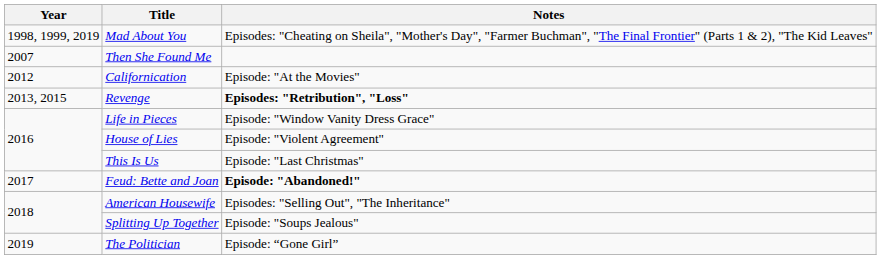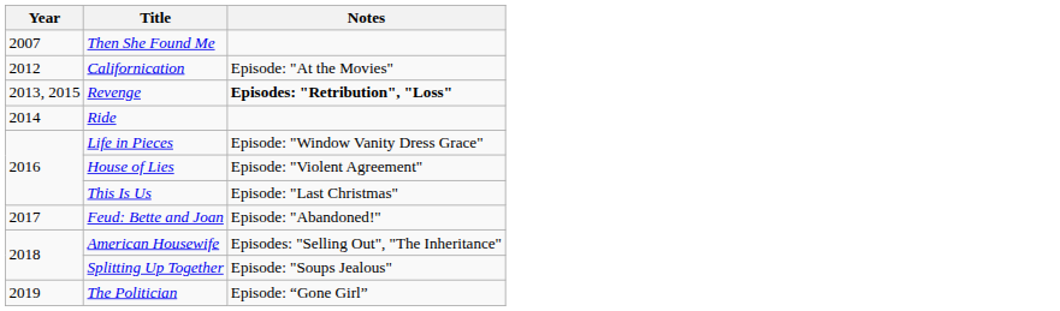 <table class="wikitable sortable">
 <tr>
 <th>Year</th>
 <th>Title</th>
 <th>Notes</th>
-</tr>
-<tr>
-<td>1998, 1999, 2019</td>
-<td><em><a href='#'>Mad About You</a></em></td>
-<td>Episodes: "Cheating on Sheila", "Mother's Day", "Farmer Buchman", "<a href='#'>The Final Frontier</a>" (Parts 1 & 2), "The Kid Leaves"</td>
 </tr>
 <tr>
 <td>2007</td>
 <td><em><a href='#'>Then She Found Me</a></em></td>
 <td></td>
 </tr>
 <tr>
 <td>2012</td>
 <td><em><a href='#'>Californication</a></em></td>
 <td>Episode: "At the Movies"</td>
 </tr>
 <tr>
 <td>2013, 2015</td>
 <td><em><a href='#'>Revenge</a></em></td>
 <td><strong>Episodes: "Retribution", "Loss"</strong></td>
 </tr>
 <tr>
+<td>2014</td>
+<td><em><a href='#'>Ride</a></em></td>
+<td></td>
+</tr>
+<tr>
 <td rowspan="3">2016</td>
 <td><em><a href='#'>Life in Pieces</a></em></td>
 <td>Episode: "Window Vanity Dress Grace"</td>
 </tr>
 <tr>
 <td><em><a href='#'>House of Lies</a></em></td>
 <td>Episode: "Violent Agreement"</td>
 </tr>
 <tr>
 <td><em><a href='#'>This Is Us</a></em></td>
 <td>Episode: "Last Christmas"</td>
 </tr>
 <tr>
 <td>2017</td>
 <td><em><a href='#'>Feud: Bette and Joan</a></em></td>
-<td><strong>Episode: "Abandoned!"</strong></td>
+<td>Episode: "Abandoned!"</td>
 </tr>
 <tr>
 <td rowspan="2">2018</td>
 <td><em><a href='#'>American Housewife</a></em></td>
 <td>Episodes: "Selling Out", "The Inheritance"</td>
 </tr>
 <tr>
 <td><em><a href='#'>Splitting Up Together</a></em></td>
 <td>Episode: "Soups Jealous"</td>
 </tr>
 <tr>
 <td>2019</td>
 <td><em><a href='#'>The Politician</a></em></td>
 <td>Episode: “Gone Girl”</td>
 </tr>
 </table>
